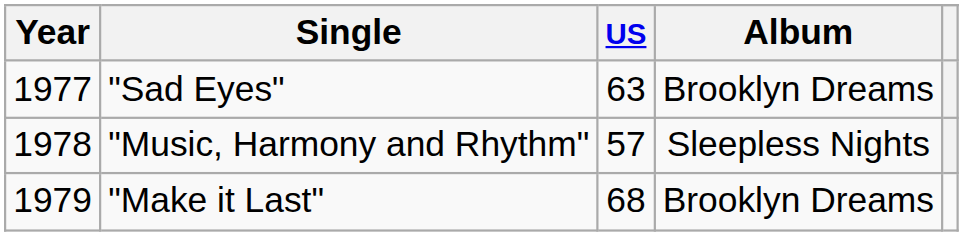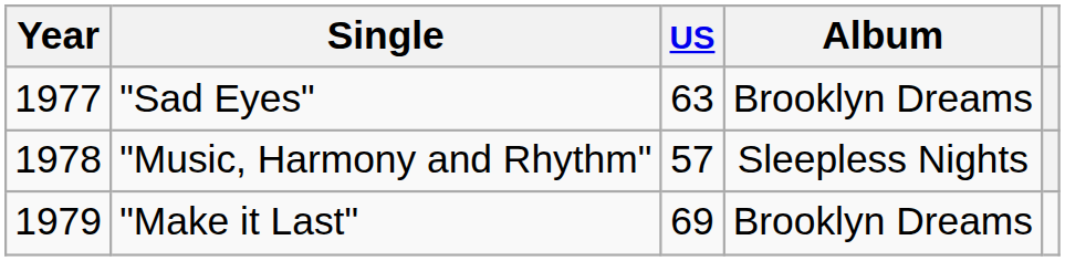 <table class="wikitable" style="text-align:center">
 <tr>
 <th rowspan="2">Year</th>
 <th rowspan="2">Single</th>
 <th rowspan="2"><small><a href='#'>US</a></small></th>
 <th rowspan="2">Album</th>
 </tr>
 <tr>
 <th></th>
 </tr>
 <tr>
 <td rowspan="1">1977</td>
 <td style="text-align:left;">"Sad Eyes"</td>
 <td>63</td>
 <td>Brooklyn Dreams</td>
 <th></th>
 </tr>
 <tr>
 <td rowspan="1">1978</td>
 <td style="text-align:left;">"Music, Harmony and Rhythm"</td>
 <td>57</td>
 <td>Sleepless Nights</td>
 <th></th>
 </tr>
 <tr>
 <td rowspan="1">1979</td>
 <td style="text-align:left;">"Make it Last"</td>
-<td>68</td>
+<td>69</td>
 <td>Brooklyn Dreams</td>
 </tr>
 </table>
